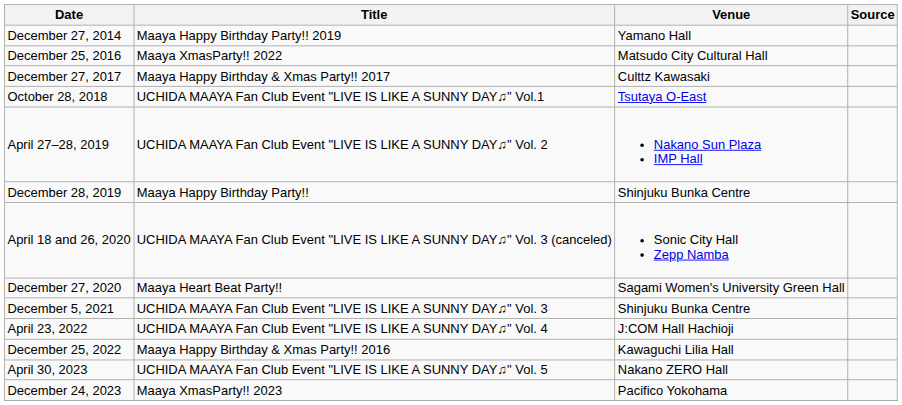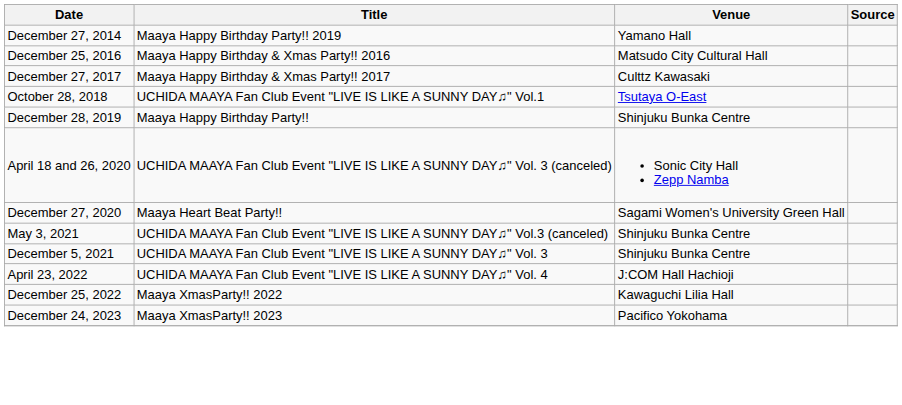 <table class="wikitable" style="font-size: 90%;">
 <tr>
 <th>Date</th>
 <th>Title</th>
 <th>Venue</th>
 <th>Source</th>
 </tr>
 <tr>
 <td>December 27, 2014</td>
 <td>Maaya Happy Birthday Party!! 2019</td>
 <td>Yamano Hall</td>
 <td></td>
 </tr>
 <tr>
 <td>December 25, 2016</td>
-<td>Maaya XmasParty!! 2022</td>
+<td>Maaya Happy Birthday & Xmas Party!! 2016</td>
 <td>Matsudo City Cultural Hall</td>
 <td></td>
 </tr>
 <tr>
 <td>December 27, 2017</td>
 <td>Maaya Happy Birthday & Xmas Party!! 2017</td>
 <td>Culttz Kawasaki</td>
 <td></td>
 </tr>
 <tr>
 <td>October 28, 2018</td>
 <td>UCHIDA MAAYA Fan Club Event "LIVE IS LIKE A SUNNY DAY♫" Vol.1</td>
 <td><a href='#'>Tsutaya O-East</a></td>
-<td></td>
-</tr>
-<tr>
-<td>April 27–28, 2019</td>
-<td>UCHIDA MAAYA Fan Club Event "LIVE IS LIKE A SUNNY DAY♫" Vol. 2</td>
-<td><br><ul><li><a href='#'>Nakano Sun Plaza</a></li><li><a href='#'>IMP Hall</a></li></ul></td>
 <td></td>
 </tr>
 <tr>
 <td>December 28, 2019</td>
 <td>Maaya Happy Birthday Party!!</td>
 <td>Shinjuku Bunka Centre</td>
 <td></td>
 </tr>
 <tr>
 <td>April 18 and 26, 2020</td>
 <td>UCHIDA MAAYA Fan Club Event "LIVE IS LIKE A SUNNY DAY♫" Vol. 3 (canceled)</td>
 <td><br><ul><li>Sonic City Hall</li><li><a href='#'>Zepp Namba</a></li></ul></td>
 <td></td>
 </tr>
 <tr>
 <td>December 27, 2020</td>
 <td>Maaya Heart Beat Party!!</td>
 <td>Sagami Women's University Green Hall</td>
 <td></td>
 </tr>
 <tr>
+<td>May 3, 2021</td>
+<td>UCHIDA MAAYA Fan Club Event "LIVE IS LIKE A SUNNY DAY♫" Vol.3 (canceled)</td>
+<td>Shinjuku Bunka Centre</td>
+<td></td>
+</tr>
+<tr>
 <td>December 5, 2021</td>
 <td>UCHIDA MAAYA Fan Club Event "LIVE IS LIKE A SUNNY DAY♫" Vol. 3</td>
 <td>Shinjuku Bunka Centre</td>
 <td></td>
 </tr>
 <tr>
 <td>April 23, 2022</td>
 <td>UCHIDA MAAYA Fan Club Event "LIVE IS LIKE A SUNNY DAY♫" Vol. 4</td>
 <td>J:COM Hall Hachioji</td>
 <td></td>
 </tr>
 <tr>
 <td>December 25, 2022</td>
-<td>Maaya Happy Birthday & Xmas Party!! 2016</td>
+<td>Maaya XmasParty!! 2022</td>
 <td>Kawaguchi Lilia Hall</td>
-<td></td>
-</tr>
-<tr>
-<td>April 30, 2023</td>
-<td>UCHIDA MAAYA Fan Club Event "LIVE IS LIKE A SUNNY DAY♫" Vol. 5</td>
-<td>Nakano ZERO Hall</td>
 <td></td>
 </tr>
 <tr>
 <td>December 24, 2023</td>
 <td>Maaya XmasParty!! 2023</td>
 <td>Pacifico Yokohama</td>
 <td></td>
 </tr>
 <tr>
 </tr>
 </table>
